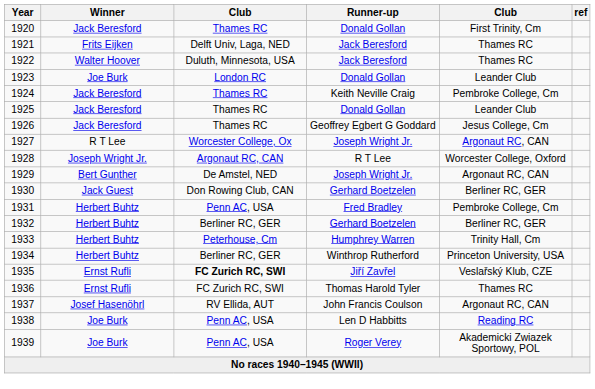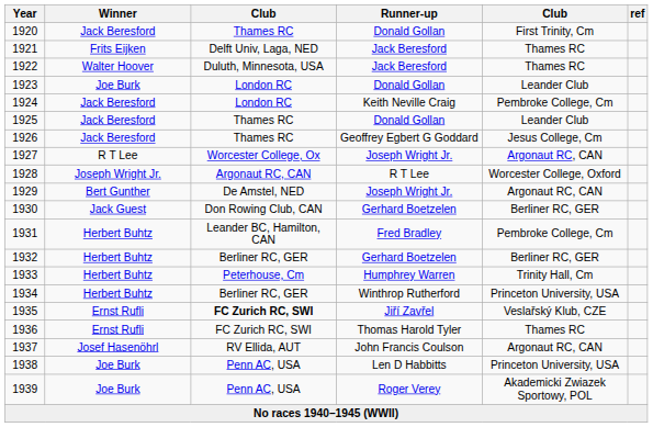 <table class="wikitable" style="text-align:center">
 <tr>
 <th width=50>Year</th>
 <th width=200>Winner</th>
 <th width=200>Club</th>
 <th width=200>Runner-up</th>
 <th width=200>Club</th>
 <th width=20>ref</th>
 </tr>
 <tr>
 <td>1920</td>
 <td><a href='#'>Jack Beresford</a></td>
 <td><a href='#'>Thames RC</a></td>
 <td><a href='#'>Donald Gollan</a></td>
 <td>First Trinity, Cm</td>
 <td></td>
 </tr>
 <tr>
 <td>1921</td>
 <td><a href='#'>Frits Eijken</a></td>
 <td>Delft Univ, Laga, NED</td>
 <td><a href='#'>Jack Beresford</a></td>
 <td>Thames RC</td>
 <td></td>
 </tr>
 <tr>
 <td>1922</td>
 <td><a href='#'>Walter Hoover</a></td>
 <td>Duluth, Minnesota, USA</td>
 <td><a href='#'>Jack Beresford</a></td>
 <td>Thames RC</td>
 <td></td>
 </tr>
 <tr>
 <td>1923</td>
 <td><a href='#'>Joe Burk</a></td>
 <td><a href='#'>London RC</a></td>
 <td><a href='#'>Donald Gollan</a></td>
 <td>Leander Club</td>
 <td></td>
 </tr>
 <tr>
 <td>1924</td>
 <td><a href='#'>Jack Beresford</a></td>
-<td><a href='#'>Thames RC</a></td>
+<td><a href='#'>London RC</a></td>
 <td>Keith Neville Craig</td>
 <td>Pembroke College, Cm</td>
 <td></td>
 </tr>
 <tr>
 <td>1925</td>
 <td><a href='#'>Jack Beresford</a></td>
 <td>Thames RC</td>
 <td><a href='#'>Donald Gollan</a></td>
 <td>Leander Club</td>
 <td></td>
 </tr>
 <tr>
 <td>1926</td>
 <td><a href='#'>Jack Beresford</a></td>
 <td>Thames RC</td>
 <td>Geoffrey Egbert G Goddard</td>
 <td>Jesus College, Cm</td>
 <td></td>
 </tr>
 <tr>
 <td>1927</td>
 <td>R T Lee</td>
 <td><a href='#'>Worcester College, Ox</a></td>
 <td><a href='#'>Joseph Wright Jr.</a></td>
 <td><a href='#'>Argonaut RC</a>, CAN</td>
 <td></td>
 </tr>
 <tr>
 <td>1928</td>
 <td><a href='#'>Joseph Wright Jr.</a></td>
 <td><a href='#'>Argonaut RC, CAN</a></td>
 <td>R T Lee</td>
 <td>Worcester College, Oxford</td>
 <td></td>
 </tr>
 <tr>
 <td>1929</td>
 <td><a href='#'>Bert Gunther</a></td>
 <td>De Amstel, NED</td>
 <td><a href='#'>Joseph Wright Jr.</a></td>
 <td>Argonaut RC, CAN</td>
 <td></td>
 </tr>
 <tr>
 <td>1930</td>
 <td><a href='#'>Jack Guest</a></td>
 <td>Don Rowing Club, CAN</td>
 <td><a href='#'>Gerhard Boetzelen</a></td>
 <td>Berliner RC, GER</td>
 <td></td>
 </tr>
 <tr>
 <td>1931</td>
 <td><a href='#'>Herbert Buhtz</a></td>
-<td><a href='#'>Penn AC</a>, USA</td>
+<td>Leander BC, Hamilton, CAN</td>
 <td><a href='#'>Fred Bradley</a></td>
 <td>Pembroke College, Cm</td>
 <td></td>
 </tr>
 <tr>
 <td>1932</td>
 <td><a href='#'>Herbert Buhtz</a></td>
 <td>Berliner RC, GER</td>
 <td><a href='#'>Gerhard Boetzelen</a></td>
 <td>Berliner RC, GER</td>
 <td></td>
 </tr>
 <tr>
 <td>1933</td>
 <td><a href='#'>Herbert Buhtz</a></td>
 <td><a href='#'>Peterhouse, Cm</a></td>
 <td><a href='#'>Humphrey Warren</a></td>
 <td>Trinity Hall, Cm</td>
 <td></td>
 </tr>
 <tr>
 <td>1934</td>
 <td><a href='#'>Herbert Buhtz</a></td>
 <td>Berliner RC, GER</td>
 <td>Winthrop Rutherford</td>
 <td>Princeton University, USA</td>
 <td></td>
 </tr>
 <tr>
 <td>1935</td>
 <td><a href='#'>Ernst Rufli</a></td>
 <td><strong>FC Zurich RC, SWI</strong></td>
 <td><a href='#'>Jiří Zavřel</a></td>
 <td>Veslařský Klub, CZE</td>
 <td></td>
 </tr>
 <tr>
 <td>1936</td>
 <td><a href='#'>Ernst Rufli</a></td>
 <td>FC Zurich RC, SWI</td>
 <td>Thomas Harold Tyler</td>
 <td>Thames RC</td>
 <td></td>
 </tr>
 <tr>
 <td>1937</td>
 <td><a href='#'>Josef Hasenöhrl</a></td>
 <td>RV Ellida, AUT</td>
 <td>John Francis Coulson</td>
 <td>Argonaut RC, CAN</td>
 <td></td>
 </tr>
 <tr>
 <td>1938</td>
 <td><a href='#'>Joe Burk</a></td>
 <td><a href='#'>Penn AC</a>, USA</td>
 <td>Len D Habbitts</td>
-<td><a href='#'>Reading RC</a></td>
+<td>Princeton University, USA</td>
 <td></td>
 </tr>
 <tr>
 <td>1939</td>
 <td><a href='#'>Joe Burk</a></td>
 <td><a href='#'>Penn AC</a>, USA</td>
 <td><a href='#'>Roger Verey</a></td>
 <td>Akademicki Zwiazek Sportowy, POL</td>
 <td></td>
 </tr>
 <tr>
 <th style="background:#efefef;" colspan=6>No races 1940–1945 (WWII)</th>
 </tr>
 </table>
